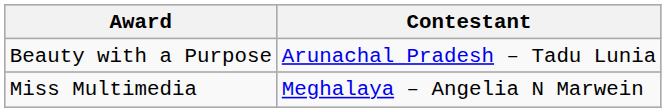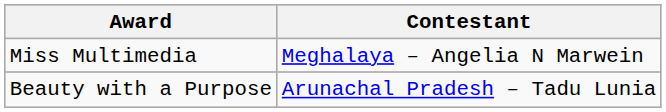 <table class="wikitable">
 <tr>
 <th>Award</th>
 <th>Contestant</th>
 </tr>
 <tr>
+<td>Miss Multimedia</td>
+<td><a href='#'>Meghalaya</a> – Angelia N Marwein</td>
+</tr>
+<tr>
 <td>Beauty with a Purpose</td>
 <td><a href='#'>Arunachal Pradesh</a> – Tadu Lunia</td>
 </tr>
-<tr>
-<td>Miss Multimedia</td>
-<td><a href='#'>Meghalaya</a> – Angelia N Marwein</td>
-</tr>
 </table>
